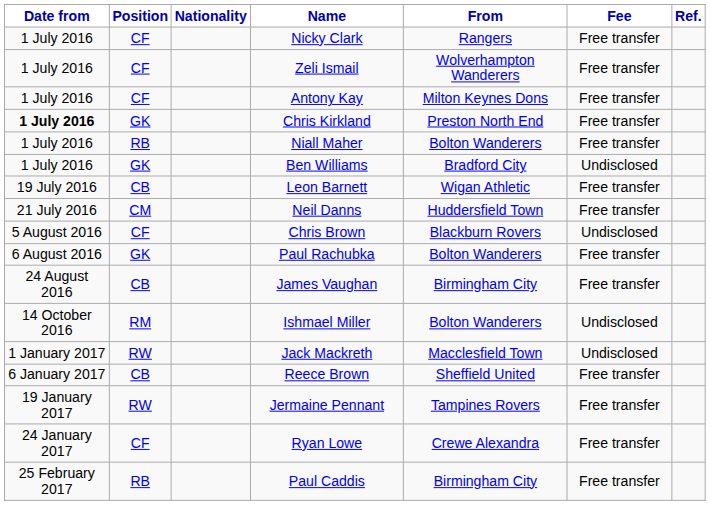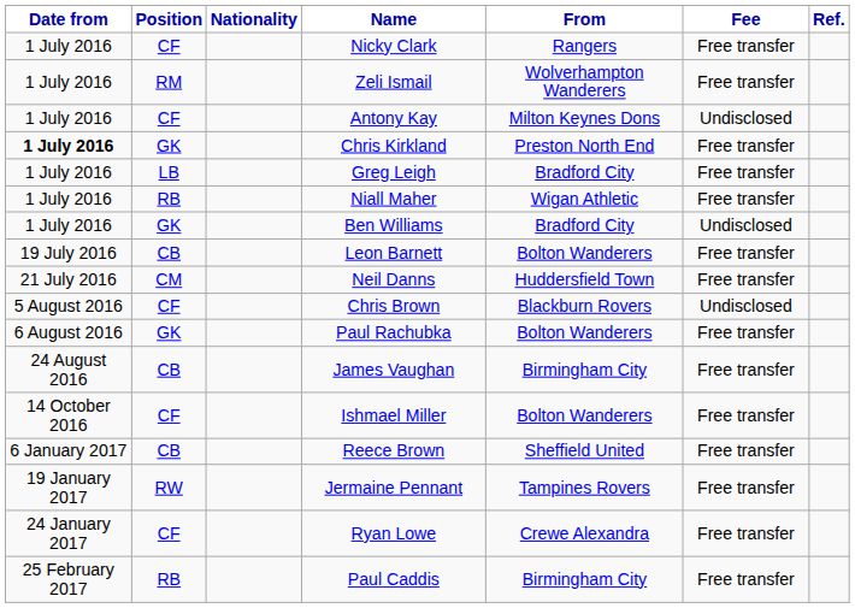 <table class="wikitable"  style="text-align:center; font-size:90%; ">
 <tr>
 <th style="background:#FFFFFF; color:#0000AA; width:100px;">Date from</th>
 <th style="background:#FFFFFF; color:#0000AA; width:50px;">Position</th>
 <th style="background:#FFFFFF; color:#0000AA; width:50px;">Nationality</th>
 <th style="background:#FFFFFF; color:#0000AA; width:150px;">Name</th>
 <th style="background:#FFFFFF; color:#0000AA; width:160px;">From</th>
 <th style="background:#FFFFFF; color:#0000AA; width:100px;">Fee</th>
 <th style="background:#FFFFFF; color:#0000AA; width:25px;">Ref.</th>
 </tr>
 <tr>
 <td>1 July 2016</td>
 <td><a href='#'>CF</a></td>
 <td></td>
 <td><a href='#'>Nicky Clark</a></td>
 <td><a href='#'>Rangers</a></td>
 <td>Free transfer</td>
 <td></td>
 </tr>
 <tr>
 <td>1 July 2016</td>
-<td><a href='#'>CF</a></td>
+<td><a href='#'>RM</a></td>
 <td></td>
 <td><a href='#'>Zeli Ismail</a></td>
 <td><a href='#'>Wolverhampton Wanderers</a></td>
 <td>Free transfer</td>
 <td></td>
 </tr>
 <tr>
 <td>1 July 2016</td>
 <td><a href='#'>CF</a></td>
 <td></td>
 <td><a href='#'>Antony Kay</a></td>
 <td><a href='#'>Milton Keynes Dons</a></td>
-<td>Free transfer</td>
+<td>Undisclosed</td>
 <td></td>
 </tr>
 <tr>
 <td><strong>1 July 2016</strong></td>
 <td><a href='#'>GK</a></td>
 <td></td>
 <td><a href='#'>Chris Kirkland</a></td>
 <td><a href='#'>Preston North End</a></td>
 <td>Free transfer</td>
 <td></td>
 </tr>
 <tr>
 <td>1 July 2016</td>
+<td><a href='#'>LB</a></td>
+<td></td>
+<td><a href='#'>Greg Leigh</a></td>
+<td><a href='#'>Bradford City</a></td>
+<td>Free transfer</td>
+<td></td>
+</tr>
+<tr>
+<td>1 July 2016</td>
 <td><a href='#'>RB</a></td>
 <td></td>
 <td><a href='#'>Niall Maher</a></td>
-<td><a href='#'>Bolton Wanderers</a></td>
+<td><a href='#'>Wigan Athletic</a></td>
 <td>Free transfer</td>
 <td></td>
 </tr>
 <tr>
 <td>1 July 2016</td>
 <td><a href='#'>GK</a></td>
 <td></td>
 <td><a href='#'>Ben Williams</a></td>
 <td><a href='#'>Bradford City</a></td>
 <td>Undisclosed</td>
 <td></td>
 </tr>
 <tr>
 <td>19 July 2016</td>
 <td><a href='#'>CB</a></td>
 <td></td>
 <td><a href='#'>Leon Barnett</a></td>
-<td><a href='#'>Wigan Athletic</a></td>
+<td><a href='#'>Bolton Wanderers</a></td>
 <td>Free transfer</td>
 <td></td>
 </tr>
 <tr>
 <td>21 July 2016</td>
 <td><a href='#'>CM</a></td>
 <td></td>
 <td><a href='#'>Neil Danns</a></td>
 <td><a href='#'>Huddersfield Town</a></td>
 <td>Free transfer</td>
 <td></td>
 </tr>
 <tr>
 <td>5 August 2016</td>
 <td><a href='#'>CF</a></td>
 <td></td>
 <td><a href='#'>Chris Brown</a></td>
 <td><a href='#'>Blackburn Rovers</a></td>
 <td>Undisclosed</td>
 <td></td>
 </tr>
 <tr>
 <td>6 August 2016</td>
 <td><a href='#'>GK</a></td>
 <td></td>
 <td><a href='#'>Paul Rachubka</a></td>
 <td><a href='#'>Bolton Wanderers</a></td>
 <td>Free transfer</td>
 <td></td>
 </tr>
 <tr>
 <td>24 August 2016</td>
 <td><a href='#'>CB</a></td>
 <td></td>
 <td><a href='#'>James Vaughan</a></td>
 <td><a href='#'>Birmingham City</a></td>
 <td>Free transfer</td>
 <td></td>
 </tr>
 <tr>
 <td>14 October 2016</td>
-<td><a href='#'>RM</a></td>
+<td><a href='#'>CF</a></td>
 <td></td>
 <td><a href='#'>Ishmael Miller</a></td>
 <td><a href='#'>Bolton Wanderers</a></td>
-<td>Undisclosed</td>
-<td></td>
-</tr>
-<tr>
-<td>1 January 2017</td>
-<td><a href='#'>RW</a></td>
-<td></td>
-<td><a href='#'>Jack Mackreth</a></td>
-<td><a href='#'>Macclesfield Town</a></td>
-<td>Undisclosed</td>
+<td>Free transfer</td>
 <td></td>
 </tr>
 <tr>
 <td>6 January 2017</td>
 <td><a href='#'>CB</a></td>
 <td></td>
 <td><a href='#'>Reece Brown</a></td>
 <td><a href='#'>Sheffield United</a></td>
 <td>Free transfer</td>
 <td></td>
 </tr>
 <tr>
 <td>19 January 2017</td>
 <td><a href='#'>RW</a></td>
 <td></td>
 <td><a href='#'>Jermaine Pennant</a></td>
 <td><a href='#'>Tampines Rovers</a></td>
 <td>Free transfer</td>
 <td></td>
 </tr>
 <tr>
 <td>24 January 2017</td>
 <td><a href='#'>CF</a></td>
 <td></td>
 <td><a href='#'>Ryan Lowe</a></td>
 <td><a href='#'>Crewe Alexandra</a></td>
 <td>Free transfer</td>
 <td></td>
 </tr>
 <tr>
 <td>25 February 2017</td>
 <td><a href='#'>RB</a></td>
 <td></td>
 <td><a href='#'>Paul Caddis</a></td>
 <td><a href='#'>Birmingham City</a></td>
 <td>Free transfer</td>
 <td></td>
 </tr>
 </table>
